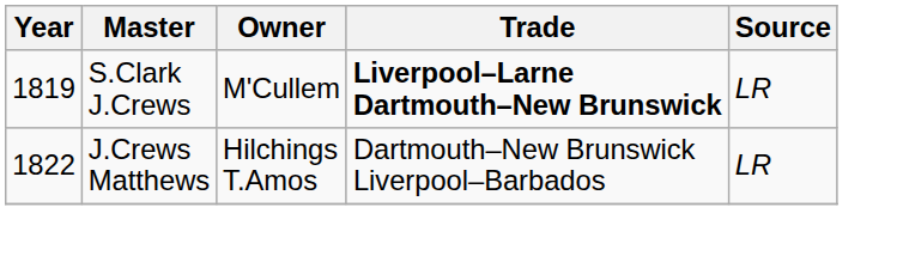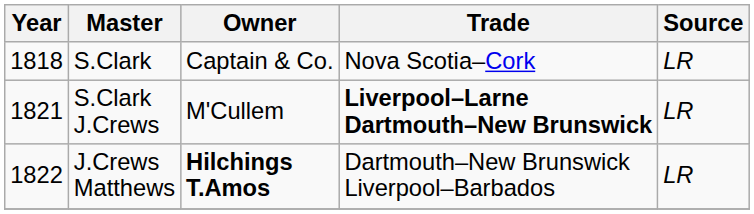 <table class=" wikitable">
 <tr>
 <th>Year</th>
 <th>Master</th>
 <th>Owner</th>
 <th>Trade</th>
 <th>Source</th>
 </tr>
 <tr>
-<td>1819</td>
+<td>1818</td>
+<td>S.Clark</td>
+<td>Captain & Co.</td>
+<td>Nova Scotia–<a href='#'>Cork</a></td>
+<td><em>LR</em></td>
+</tr>
+<tr>
+<td>1821</td>
 <td>S.Clark<br>J.Crews</td>
 <td>M'Cullem</td>
 <td><strong>Liverpool–Larne<br>Dartmouth–New Brunswick</strong></td>
 <td><em>LR</em></td>
 </tr>
 <tr>
 <td>1822</td>
 <td>J.Crews<br>Matthews</td>
-<td>Hilchings<br>T.Amos</td>
+<td><strong>Hilchings<br>T.Amos</strong></td>
 <td>Dartmouth–New Brunswick<br>Liverpool–Barbados</td>
 <td><em>LR</em></td>
 </tr>
 <tr>
 </tr>
 </table>
